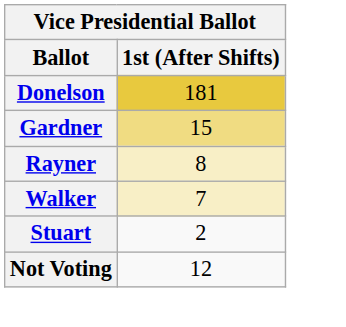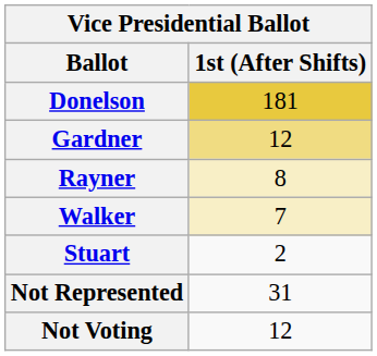 <table class="wikitable sortable" style="text-align:center">
 <tr>
 <th colspan="2"><strong>Vice Presidential Ballot</strong></th>
 </tr>
 <tr>
 <th>Ballot</th>
 <th>1st (After Shifts)</th>
 </tr>
 <tr>
 <th><a href='#'>Donelson</a></th>
 <td style="background:#e8c93e;">181</td>
 </tr>
 <tr>
 <th><a href='#'>Gardner</a></th>
-<td style="background:#f0dc82;">15</td>
+<td style="background:#f0dc82;">12</td>
 </tr>
 <tr>
 <th><a href='#'>Rayner</a></th>
 <td style="background:#f8efc6;">8</td>
 </tr>
 <tr>
 <th><a href='#'>Walker</a></th>
 <td style="background:#f8efc6;">7</td>
 </tr>
 <tr>
 <th><a href='#'>Stuart</a></th>
 <td>2</td>
 </tr>
 <tr>
+<th>Not Represented</th>
+<td>31</td>
+</tr>
+<tr>
 <th>Not Voting</th>
 <td>12</td>
 </tr>
 </table>
